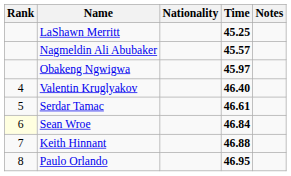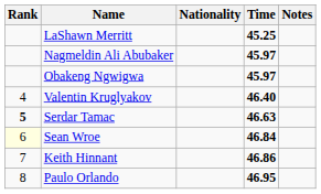 <table class="wikitable sortable" style="text-align:center">
 <tr>
 <th>Rank</th>
 <th>Name</th>
 <th>Nationality</th>
 <th>Time</th>
 <th>Notes</th>
 </tr>
 <tr>
 <td></td>
 <td align=left><a href='#'>LaShawn Merritt</a></td>
 <td align=left></td>
 <td><strong>45.25</strong></td>
 <td></td>
 </tr>
 <tr>
 <td></td>
 <td align=left><a href='#'>Nagmeldin Ali Abubaker</a></td>
 <td align=left></td>
-<td><strong>45.57</strong></td>
+<td><strong>45.97</strong></td>
 <td></td>
 </tr>
 <tr>
 <td></td>
 <td align=left><a href='#'>Obakeng Ngwigwa</a></td>
 <td align=left></td>
 <td><strong>45.97</strong></td>
 <td></td>
 </tr>
 <tr>
 <td>4</td>
 <td align=left><a href='#'>Valentin Kruglyakov</a></td>
 <td align=left></td>
 <td><strong>46.40</strong></td>
 <td></td>
 </tr>
 <tr>
-<td>5</td>
+<td><strong>5</strong></td>
 <td align=left><a href='#'>Serdar Tamac</a></td>
 <td align=left></td>
-<td><strong>46.61</strong></td>
+<td><strong>46.63</strong></td>
 <td></td>
 </tr>
 <tr>
 <td style="background: lightyellow;">6</td>
 <td align=left><a href='#'>Sean Wroe</a></td>
 <td align=left></td>
 <td><strong>46.84</strong></td>
 <td></td>
 </tr>
 <tr>
 <td>7</td>
 <td align=left><a href='#'>Keith Hinnant</a></td>
 <td align=left></td>
-<td><strong>46.88</strong></td>
+<td><strong>46.86</strong></td>
 <td></td>
 </tr>
 <tr>
 <td>8</td>
 <td align=left><a href='#'>Paulo Orlando</a></td>
 <td align=left></td>
 <td><strong>46.95</strong></td>
 <td></td>
 </tr>
 </table>
